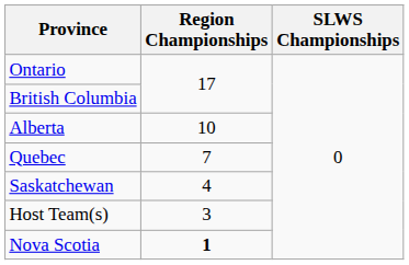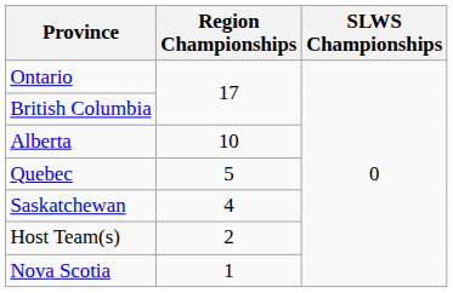 <table class="wikitable">
 <tr>
 <th>Province</th>
 <th>Region<br>Championships</th>
 <th>SLWS<br>Championships</th>
 </tr>
 <tr>
 <td> <a href='#'>Ontario</a></td>
 <td align=center rowspan=2>17</td>
 <td align=center rowspan=7>0</td>
 </tr>
 <tr>
 <td> <a href='#'>British Columbia</a></td>
 </tr>
 <tr>
 <td> <a href='#'>Alberta</a></td>
 <td align=center>10</td>
 </tr>
 <tr>
 <td> <a href='#'>Quebec</a></td>
-<td align=center>7</td>
+<td align=center>5</td>
 </tr>
 <tr>
 <td> <a href='#'>Saskatchewan</a></td>
 <td align=center>4</td>
 </tr>
 <tr>
 <td> Host Team(s)</td>
-<td align=center>3</td>
+<td align=center>2</td>
 </tr>
 <tr>
 <td> <a href='#'>Nova Scotia</a></td>
-<td align=center><strong>1</strong></td>
+<td align=center>1</td>
 </tr>
 </table>
